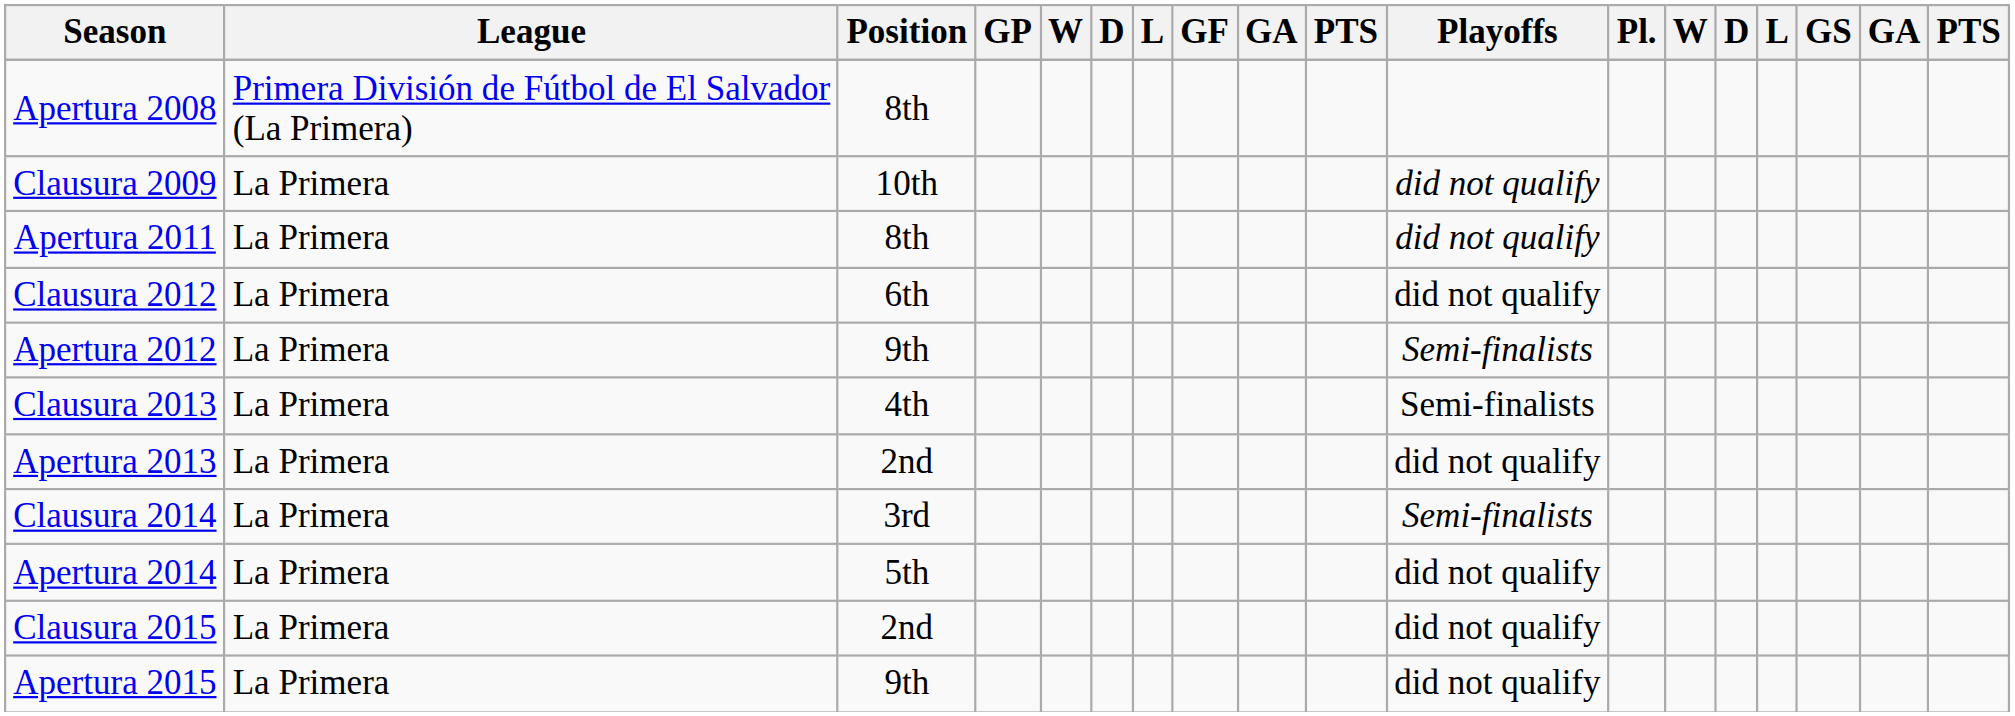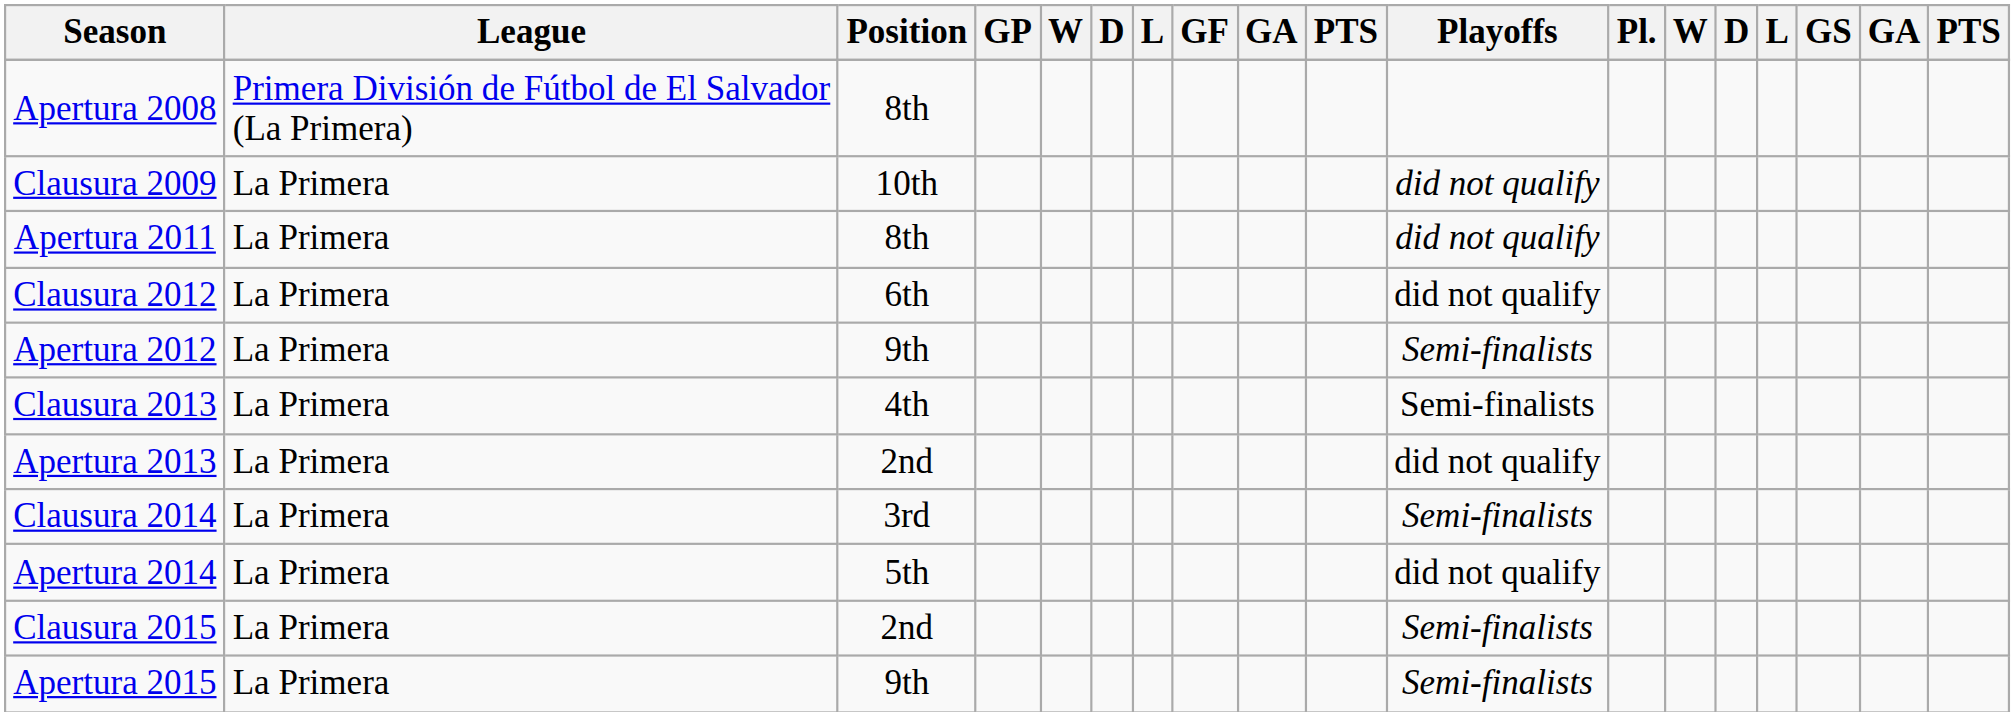 <table class="wikitable">
 <tr>
 <th align="center">Season</th>
 <th align="center">League</th>
 <th align="center">Position</th>
 <th align="center">GP</th>
 <th align="center">W</th>
 <th align="center">D</th>
 <th align="center">L</th>
 <th align="center">GF</th>
 <th align="center">GA</th>
 <th align="center">PTS</th>
 <th align="center">Playoffs</th>
 <th align="center">Pl.</th>
 <th align="center">W</th>
 <th align="center">D</th>
 <th align="center">L</th>
 <th align="center">GS</th>
 <th align="center">GA</th>
 <th align="center">PTS</th>
 </tr>
 <tr>
 </tr>
 <tr>
 <td align="center"><a href='#'>Apertura 2008</a></td>
 <td><a href='#'>Primera División de Fútbol de El Salvador</a><br>(La Primera)</td>
 <td align="center">8th</td>
 <td></td>
 <td></td>
 <td></td>
 <td></td>
 <td></td>
 <td></td>
 <td></td>
 <td></td>
 <td></td>
 <td></td>
 <td></td>
 <td></td>
 <td></td>
 <td></td>
 <td></td>
 </tr>
 <tr>
 <td align="center"><a href='#'>Clausura 2009</a></td>
 <td>La Primera</td>
 <td align="center">10th</td>
 <td></td>
 <td></td>
 <td></td>
 <td></td>
 <td></td>
 <td></td>
 <td></td>
 <td align="center"><em>did not qualify</em></td>
 <td></td>
 <td></td>
 <td></td>
 <td></td>
 <td></td>
 <td></td>
 <td></td>
 </tr>
 <tr>
 <td align="center"><a href='#'>Apertura 2011</a></td>
 <td>La Primera</td>
 <td align="center">8th</td>
 <td></td>
 <td></td>
 <td></td>
 <td></td>
 <td></td>
 <td></td>
 <td></td>
 <td align="center"><em>did not qualify</em></td>
 <td></td>
 <td></td>
 <td></td>
 <td></td>
 <td></td>
 <td></td>
 <td></td>
 </tr>
 <tr>
 <td align="center"><a href='#'>Clausura 2012</a></td>
 <td>La Primera</td>
 <td align="center">6th</td>
 <td></td>
 <td></td>
 <td></td>
 <td></td>
 <td></td>
 <td></td>
 <td></td>
 <td align="center">did not qualify</td>
 <td></td>
 <td></td>
 <td></td>
 <td></td>
 <td></td>
 <td></td>
 <td></td>
 </tr>
 <tr>
 <td align="center"><a href='#'>Apertura 2012</a></td>
 <td>La Primera</td>
 <td align="center">9th</td>
 <td></td>
 <td></td>
 <td></td>
 <td></td>
 <td></td>
 <td></td>
 <td></td>
 <td align="center"><em>Semi-finalists</em></td>
 <td></td>
 <td></td>
 <td></td>
 <td></td>
 <td></td>
 <td></td>
 <td></td>
 </tr>
 <tr>
 <td align="center"><a href='#'>Clausura 2013</a></td>
 <td>La Primera</td>
 <td align="center">4th</td>
 <td></td>
 <td></td>
 <td></td>
 <td></td>
 <td></td>
 <td></td>
 <td></td>
 <td align="center">Semi-finalists</td>
 <td></td>
 <td></td>
 <td></td>
 <td></td>
 <td></td>
 <td></td>
 <td></td>
 </tr>
 <tr>
 <td align="center"><a href='#'>Apertura 2013</a></td>
 <td>La Primera</td>
 <td align="center">2nd</td>
 <td></td>
 <td></td>
 <td></td>
 <td></td>
 <td></td>
 <td></td>
 <td></td>
 <td align="center">did not qualify</td>
 <td></td>
 <td></td>
 <td></td>
 <td></td>
 <td></td>
 <td></td>
 <td></td>
 </tr>
 <tr>
 <td align="center"><a href='#'>Clausura 2014</a></td>
 <td>La Primera</td>
 <td align="center">3rd</td>
 <td></td>
 <td></td>
 <td></td>
 <td></td>
 <td></td>
 <td></td>
 <td></td>
 <td align="center"><em>Semi-finalists</em></td>
 <td></td>
 <td></td>
 <td></td>
 <td></td>
 <td></td>
 <td></td>
 <td></td>
 </tr>
 <tr>
 <td align="center"><a href='#'>Apertura 2014</a></td>
 <td>La Primera</td>
 <td align="center">5th</td>
 <td></td>
 <td></td>
 <td></td>
 <td></td>
 <td></td>
 <td></td>
 <td></td>
 <td align="center">did not qualify</td>
 <td></td>
 <td></td>
 <td></td>
 <td></td>
 <td></td>
 <td></td>
 <td></td>
 </tr>
 <tr>
 <td align="center"><a href='#'>Clausura 2015</a></td>
 <td>La Primera</td>
 <td align="center">2nd</td>
 <td></td>
 <td></td>
 <td></td>
 <td></td>
 <td></td>
 <td></td>
 <td></td>
-<td align="center">did not qualify</td>
+<td align="center"><em>Semi-finalists</em></td>
 <td></td>
 <td></td>
 <td></td>
 <td></td>
 <td></td>
 <td></td>
 <td></td>
 </tr>
 <tr>
 <td align="center"><a href='#'>Apertura 2015</a></td>
 <td>La Primera</td>
 <td align="center">9th</td>
 <td></td>
 <td></td>
 <td></td>
 <td></td>
 <td></td>
 <td></td>
 <td></td>
-<td align="center">did not qualify</td>
+<td align="center"><em>Semi-finalists</em></td>
 <td></td>
 <td></td>
 <td></td>
 <td></td>
 <td></td>
 <td></td>
 <td></td>
 </tr>
 </table>
